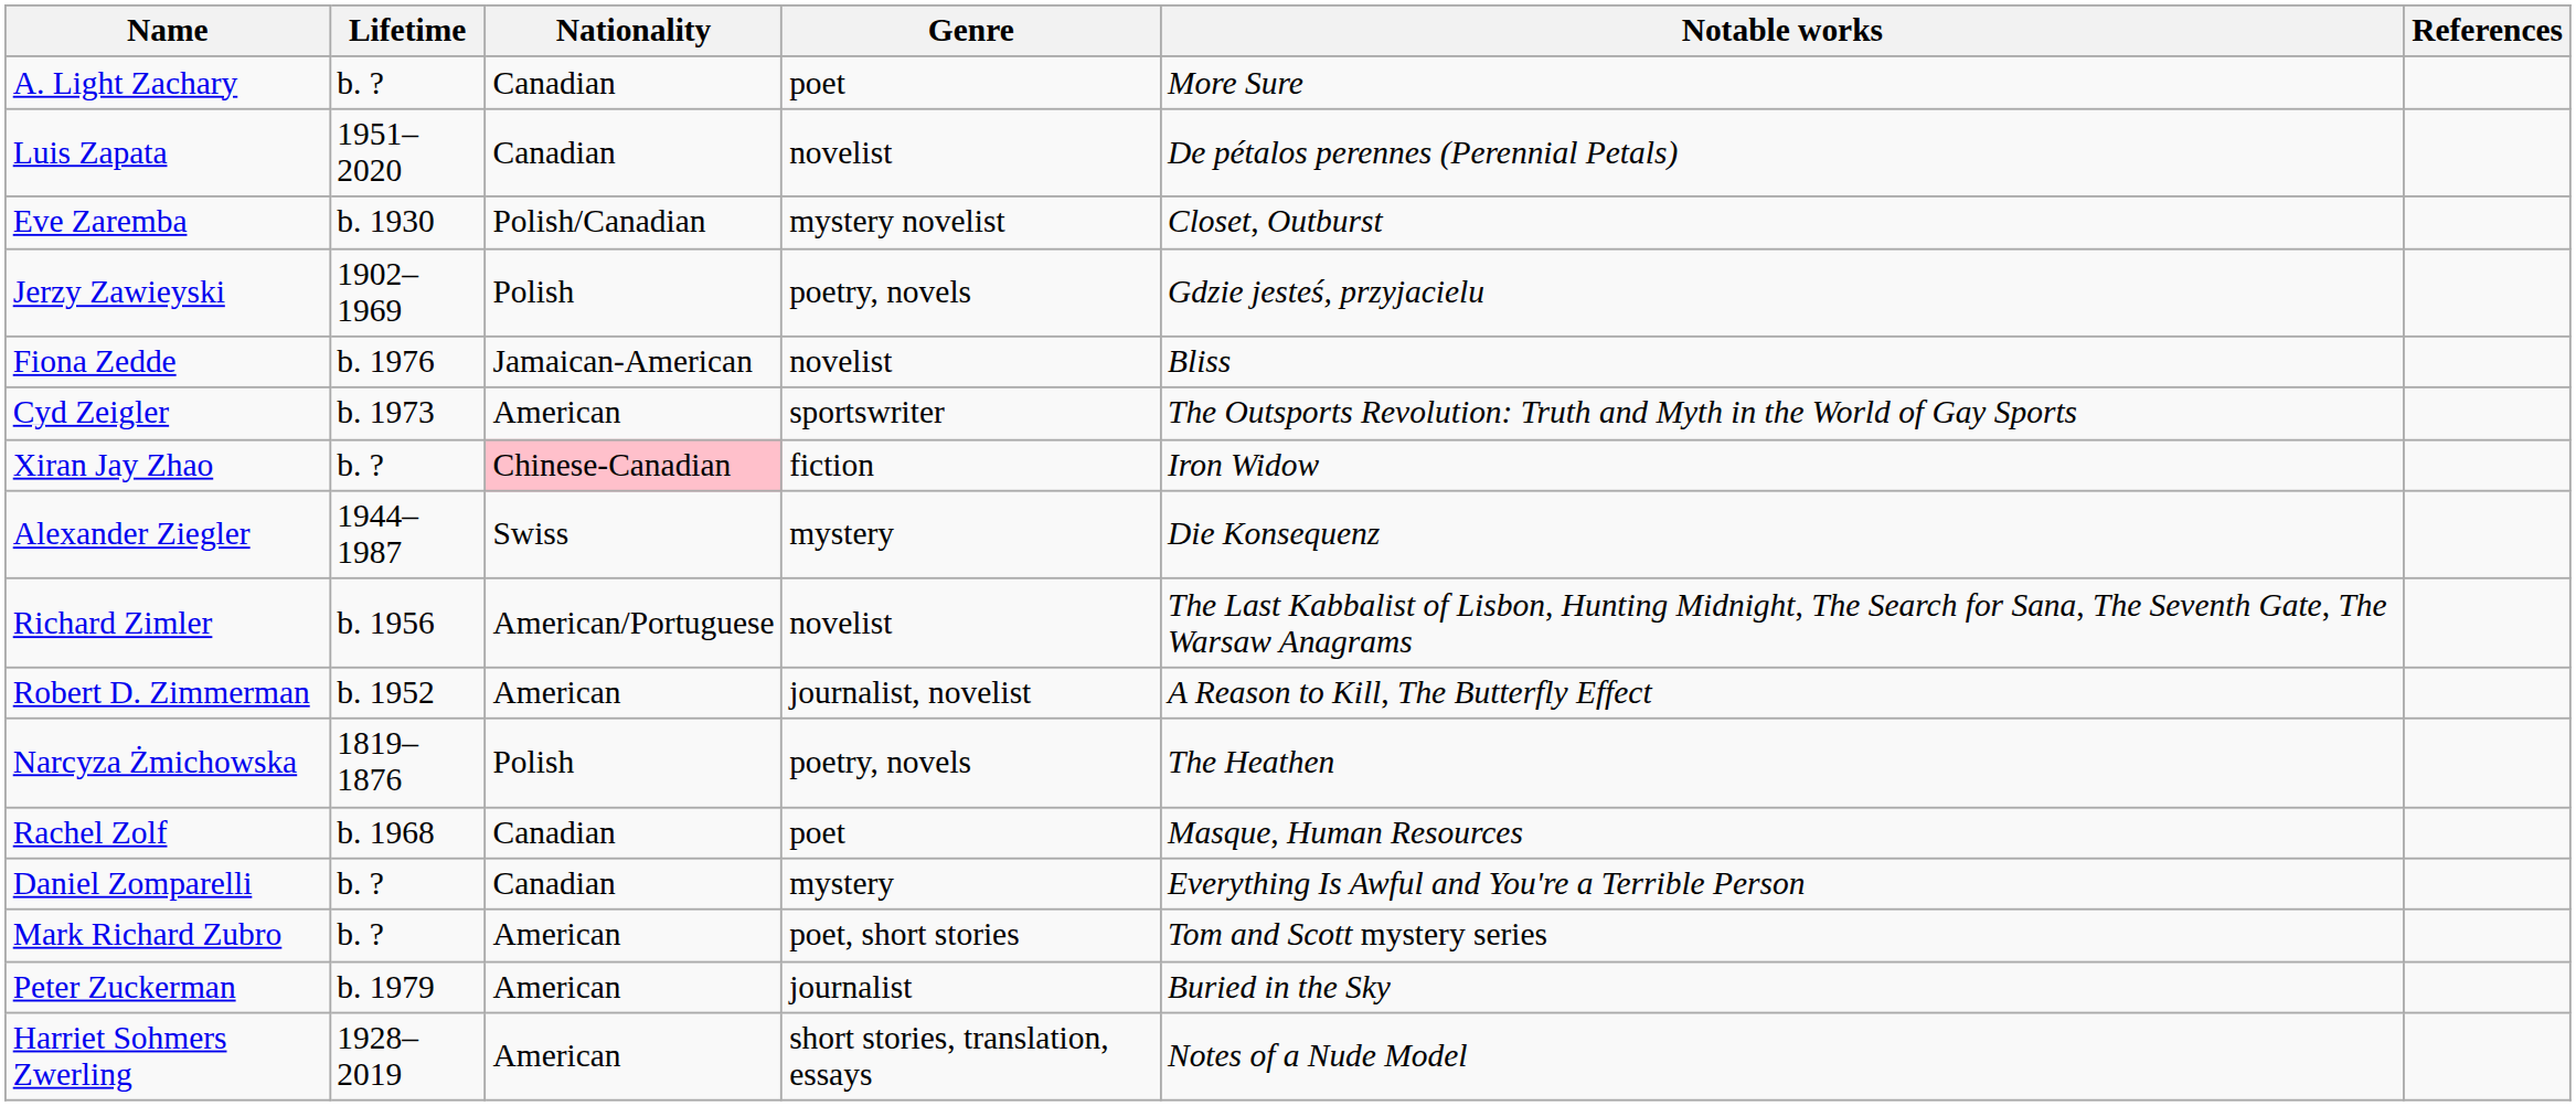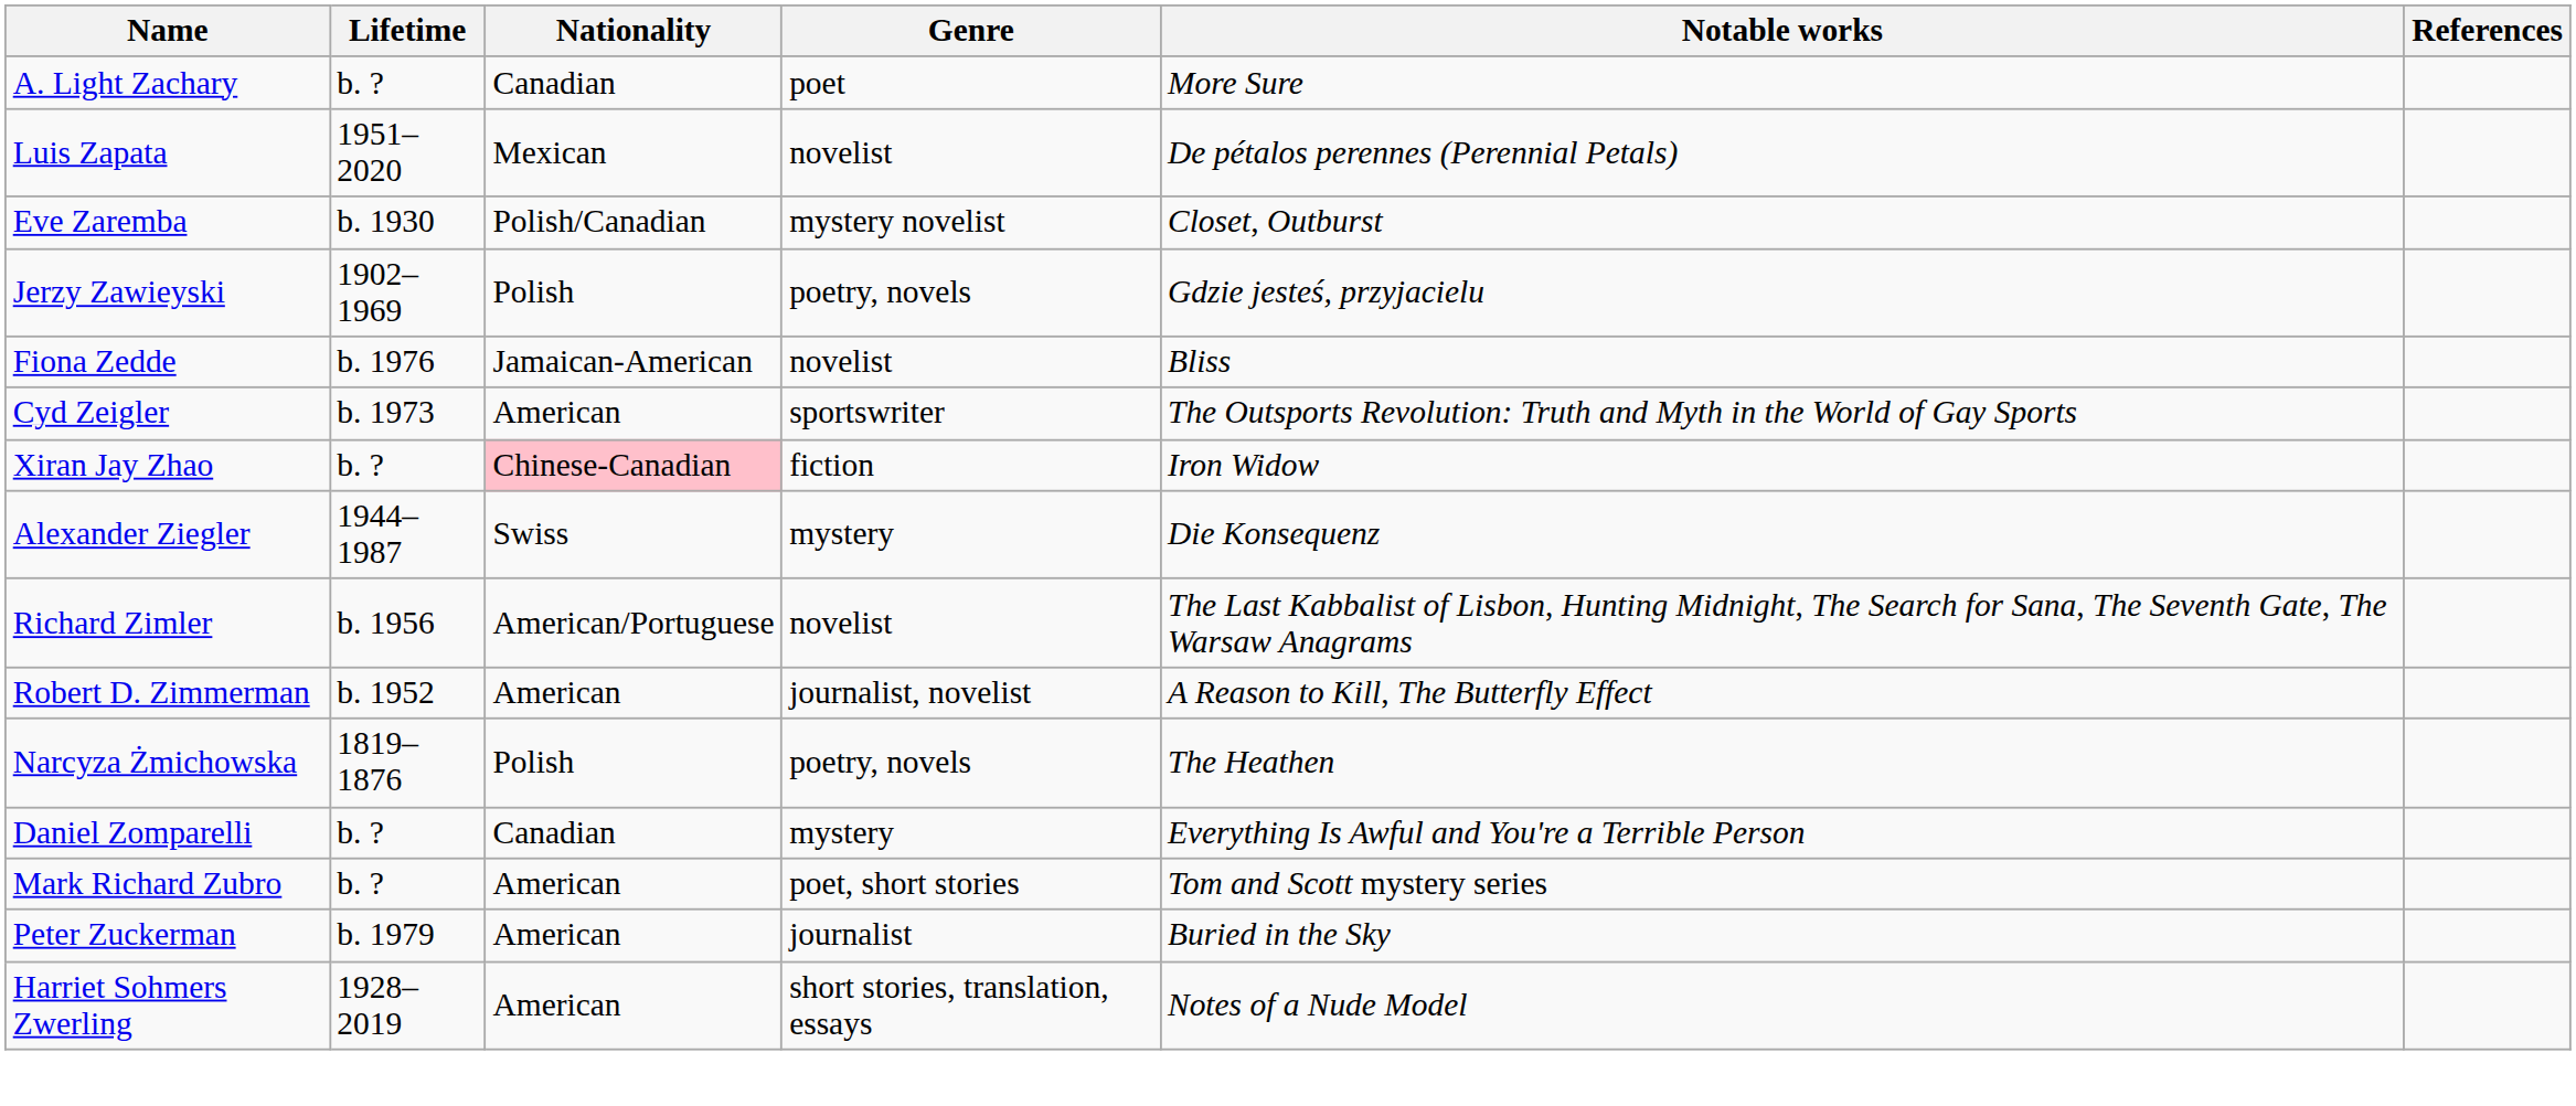 <table class="wikitable" style="width:100%;">
 <tr>
 <th>Name</th>
 <th>Lifetime</th>
 <th>Nationality</th>
 <th>Genre</th>
 <th>Notable works</th>
 <th>References</th>
 </tr>
 <tr>
 <td><a href='#'>A. Light Zachary</a></td>
 <td>b. ?</td>
 <td>Canadian</td>
 <td>poet</td>
 <td><em>More Sure</em></td>
 <td></td>
 </tr>
 <tr>
 <td><a href='#'>Luis Zapata</a></td>
 <td>1951–2020</td>
-<td>Canadian</td>
+<td>Mexican</td>
 <td>novelist</td>
 <td><em>De pétalos perennes (Perennial Petals)</em></td>
 <td></td>
 </tr>
 <tr>
 <td><a href='#'>Eve Zaremba</a></td>
 <td>b. 1930</td>
 <td>Polish/Canadian</td>
 <td>mystery novelist</td>
 <td><em>Closet</em>, <em>Outburst</em></td>
 <td></td>
 </tr>
 <tr>
 <td><a href='#'>Jerzy Zawieyski</a></td>
 <td>1902–1969</td>
 <td>Polish</td>
 <td>poetry, novels</td>
 <td><em>Gdzie jesteś, przyjacielu</em></td>
 <td></td>
 </tr>
 <tr>
 <td><a href='#'>Fiona Zedde</a></td>
 <td>b. 1976</td>
 <td>Jamaican-American</td>
 <td>novelist</td>
 <td><em>Bliss</em></td>
 <td></td>
 </tr>
 <tr>
 <td><a href='#'>Cyd Zeigler</a></td>
 <td>b. 1973</td>
 <td>American</td>
 <td>sportswriter</td>
 <td><em>The Outsports Revolution: Truth and Myth in the World of Gay Sports</em></td>
 <td></td>
 </tr>
 <tr>
 <td><a href='#'>Xiran Jay Zhao</a></td>
 <td>b. ?</td>
 <td style="background: pink;">Chinese-Canadian</td>
 <td>fiction</td>
 <td><em>Iron Widow</em></td>
 <td></td>
 </tr>
 <tr>
 <td><a href='#'>Alexander Ziegler</a></td>
 <td>1944–1987</td>
 <td>Swiss</td>
 <td>mystery</td>
 <td><em>Die Konsequenz</em></td>
 <td></td>
 </tr>
 <tr>
 <td><a href='#'>Richard Zimler</a></td>
 <td>b. 1956</td>
 <td>American/Portuguese</td>
 <td>novelist</td>
 <td><em>The Last Kabbalist of Lisbon</em>, <em>Hunting Midnight</em>, <em>The Search for Sana</em>, <em>The Seventh Gate</em>, <em>The Warsaw Anagrams</em></td>
 <td></td>
 </tr>
 <tr>
 <td><a href='#'>Robert D. Zimmerman</a></td>
 <td>b. 1952</td>
 <td>American</td>
 <td>journalist, novelist</td>
 <td><em>A Reason to Kill</em>, <em>The Butterfly Effect</em></td>
 <td></td>
 </tr>
 <tr>
 <td><a href='#'>Narcyza Żmichowska</a></td>
 <td>1819–1876</td>
 <td>Polish</td>
 <td>poetry, novels</td>
 <td><em>The Heathen</em></td>
 <td></td>
 </tr>
 <tr>
-<td><a href='#'>Rachel Zolf</a></td>
-<td>b. 1968</td>
-<td>Canadian</td>
-<td>poet</td>
-<td><em>Masque</em>, <em>Human Resources</em></td>
-<td></td>
-</tr>
-<tr>
 <td><a href='#'>Daniel Zomparelli</a></td>
 <td>b. ?</td>
 <td>Canadian</td>
 <td>mystery</td>
 <td><em>Everything Is Awful and You're a Terrible Person</em></td>
 <td></td>
 </tr>
 <tr>
 <td><a href='#'>Mark Richard Zubro</a></td>
 <td>b. ?</td>
 <td>American</td>
 <td>poet, short stories</td>
 <td><em>Tom and Scott</em> mystery series</td>
 <td></td>
 </tr>
 <tr>
 <td><a href='#'>Peter Zuckerman</a></td>
 <td>b. 1979</td>
 <td>American</td>
 <td>journalist</td>
 <td><em>Buried in the Sky</em></td>
 <td></td>
 </tr>
 <tr>
 <td><a href='#'>Harriet Sohmers Zwerling</a></td>
 <td>1928–2019</td>
 <td>American</td>
 <td>short stories, translation, essays</td>
 <td><em>Notes of a Nude Model</em></td>
 <td></td>
 </tr>
 </table>
